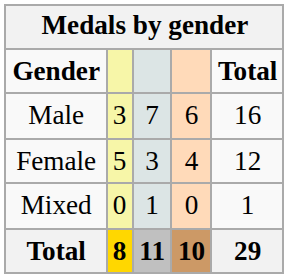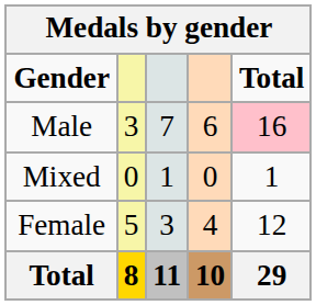 <table class="wikitable" style="font-size:85%; float:right">
 <tr style="background:#efefef;">
 <th colspan=5>Medals by gender</th>
 </tr>
 <tr align=center>
 <td><strong>Gender</strong></td>
 <td style="background:#f7f6a8;"></td>
 <td style="background:#dce5e5;"></td>
 <td style="background:#ffdab9;"></td>
 <td><strong>Total</strong></td>
 </tr>
 <tr align=center>
 <td>Male</td>
 <td style="background:#F7F6A8;">3</td>
 <td style="background:#DCE5E5;">7</td>
 <td style="background:#FFDAB9;">6</td>
-<td>16</td>
+<td style="background: pink;">16</td>
+</tr>
+<tr align=center>
+<td>Mixed</td>
+<td style="background:#F7F6A8;">0</td>
+<td style="background:#DCE5E5;">1</td>
+<td style="background:#FFDAB9;">0</td>
+<td>1</td>
 </tr>
 <tr align=center>
 <td>Female</td>
 <td style="background:#F7F6A8;">5</td>
 <td style="background:#DCE5E5;">3</td>
 <td style="background:#FFDAB9;">4</td>
 <td>12</td>
 </tr>
 <tr align=center>
-<td>Mixed</td>
-<td style="background:#F7F6A8;">0</td>
-<td style="background:#DCE5E5;">1</td>
-<td style="background:#FFDAB9;">0</td>
-<td>1</td>
-</tr>
-<tr align=center>
 <th>Total</th>
 <th style="background:gold;">8</th>
 <th style="background:silver;">11</th>
 <th style="background:#c96;">10</th>
 <th>29</th>
 </tr>
 </table>
